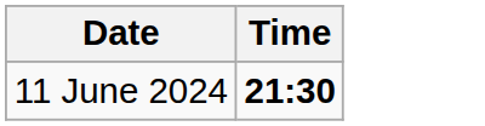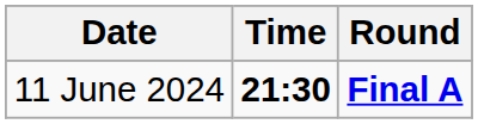 <table class="wikitable">
 <tr>
 <th>Date</th>
 <th>Time</th>
+<th>Round</th>
 </tr>
 <tr>
 <td>11 June 2024</td>
 <td><strong>21:30</strong></td>
+<td><strong><a href='#'>Final A</a></strong></td>
 </tr>
 </table>
